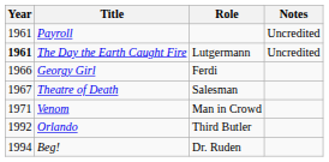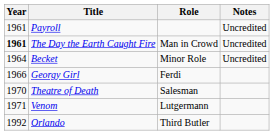 <table class="wikitable">
 <tr>
 <th>Year</th>
 <th>Title</th>
 <th>Role</th>
 <th>Notes</th>
 </tr>
 <tr>
 <td>1961</td>
 <td><em><a href='#'>Payroll</a></em></td>
 <td></td>
 <td>Uncredited</td>
 </tr>
 <tr>
 <td><strong>1961</strong></td>
 <td><em><a href='#'>The Day the Earth Caught Fire</a></em></td>
-<td>Lutgermann</td>
+<td>Man in Crowd</td>
+<td>Uncredited</td>
+</tr>
+<tr>
+<td>1964</td>
+<td><em><a href='#'>Becket</a></em></td>
+<td>Minor Role</td>
 <td>Uncredited</td>
 </tr>
 <tr>
 <td>1966</td>
 <td><em><a href='#'>Georgy Girl</a></em></td>
 <td>Ferdi</td>
 <td></td>
 </tr>
 <tr>
-<td>1967</td>
+<td>1970</td>
 <td><em><a href='#'>Theatre of Death</a></em></td>
 <td>Salesman</td>
 <td></td>
 </tr>
 <tr>
 <td>1971</td>
 <td><em><a href='#'>Venom</a></em></td>
-<td>Man in Crowd</td>
+<td>Lutgermann</td>
 <td></td>
 </tr>
 <tr>
 <td>1992</td>
 <td><em><a href='#'>Orlando</a></em></td>
 <td>Third Butler</td>
 <td></td>
 </tr>
-<tr>
-<td>1994</td>
-<td><em>Beg!</em></td>
-<td>Dr. Ruden</td>
-<td></td>
-</tr>
 </table>
